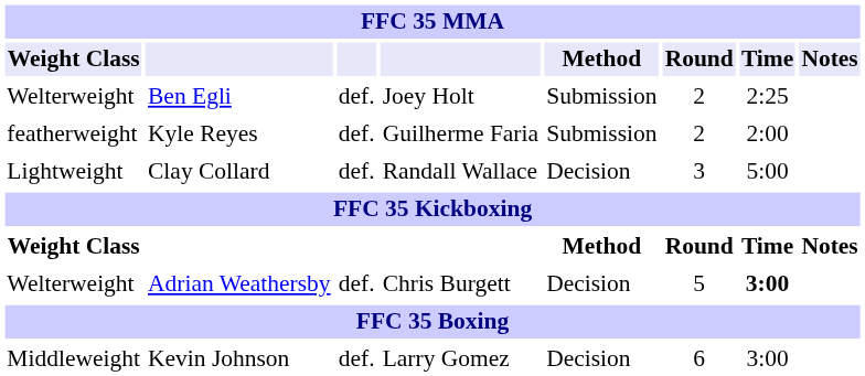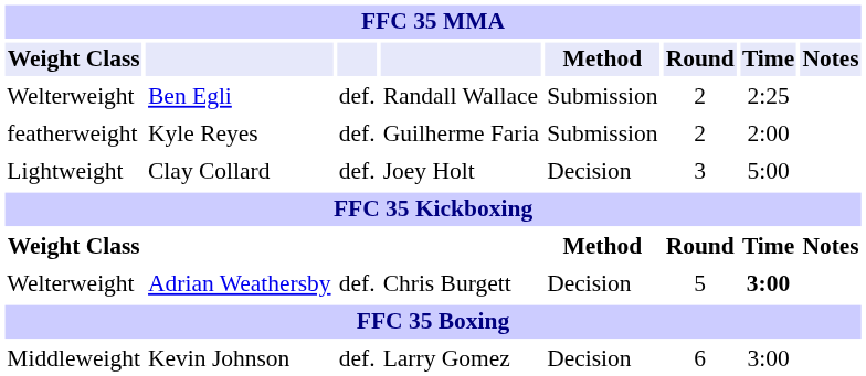 <table class="toccolours" style="font-size: 75%;">
 <tr>
 <th colspan="8" style="background-color: #ccf; color: #000080; text-align: center;"><strong>FFC 35 MMA</strong></th>
 </tr>
 <tr>
 <th colspan="1" style="background-color: #E6E8FA; color: #000000; text-align: center;">Weight Class</th>
 <th colspan="1" style="background-color: #E6E8FA; color: #000000; text-align: center;"></th>
 <th colspan="1" style="background-color: #E6E8FA; color: #000000; text-align: center;"></th>
 <th colspan="1" style="background-color: #E6E8FA; color: #000000; text-align: center;"></th>
 <th colspan="1" style="background-color: #E6E8FA; color: #000000; text-align: center;">Method</th>
 <th colspan="1" style="background-color: #E6E8FA; color: #000000; text-align: center;">Round</th>
 <th colspan="1" style="background-color: #E6E8FA; color: #000000; text-align: center;">Time</th>
 <th colspan="1" style="background-color: #E6E8FA; color: #000000; text-align: center;">Notes</th>
 </tr>
 <tr>
 <td>Welterweight</td>
 <td><a href='#'>Ben Egli</a></td>
 <td>def.</td>
-<td>Joey Holt</td>
+<td>Randall Wallace</td>
 <td>Submission</td>
 <td align="center">2</td>
 <td align="center">2:25</td>
 <td></td>
 </tr>
 <tr>
 <td>featherweight</td>
 <td>Kyle Reyes</td>
 <td>def.</td>
 <td>Guilherme Faria</td>
 <td>Submission</td>
 <td align="center">2</td>
 <td align="center">2:00</td>
 <td></td>
 </tr>
 <tr>
 <td>Lightweight</td>
 <td>Clay Collard</td>
 <td>def.</td>
-<td>Randall Wallace</td>
+<td>Joey Holt</td>
 <td>Decision</td>
 <td align="center">3</td>
 <td align="center">5:00</td>
 <td></td>
 </tr>
 <tr>
 <th colspan="8" style="background-color: #ccf; color: #000080; text-align: center;"><strong>FFC 35 Kickboxing</strong></th>
 </tr>
 <tr>
 <th colspan="1">Weight Class</th>
 <th colspan="1"></th>
 <th colspan="1"></th>
 <th colspan="1"></th>
 <th colspan="1">Method</th>
 <th colspan="1">Round</th>
 <th colspan="1">Time</th>
 <th colspan="1">Notes</th>
 </tr>
 <tr>
 <td>Welterweight</td>
 <td><a href='#'>Adrian Weathersby</a></td>
 <td>def.</td>
 <td>Chris Burgett</td>
 <td>Decision</td>
 <td align="center">5</td>
 <td align="center"><strong>3:00</strong></td>
 <td></td>
 </tr>
 <tr>
 <th colspan="8" style="background-color: #ccf; color: #000080; text-align: center;"><strong>FFC 35 Boxing</strong></th>
 </tr>
 <tr>
 <td>Middleweight</td>
 <td>Kevin Johnson</td>
 <td>def.</td>
 <td>Larry Gomez</td>
 <td>Decision</td>
 <td align="center">6</td>
 <td align="center">3:00</td>
 <td></td>
 </tr>
 </table>
